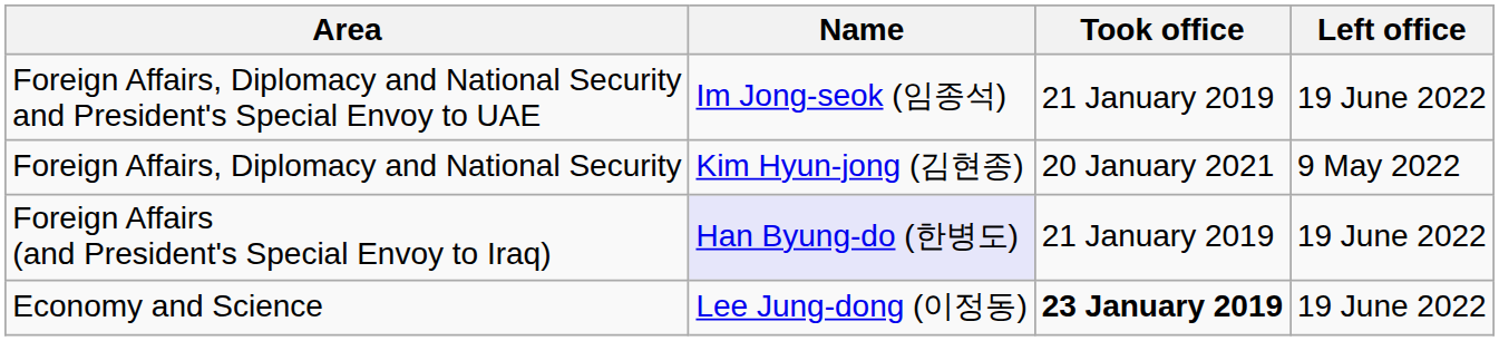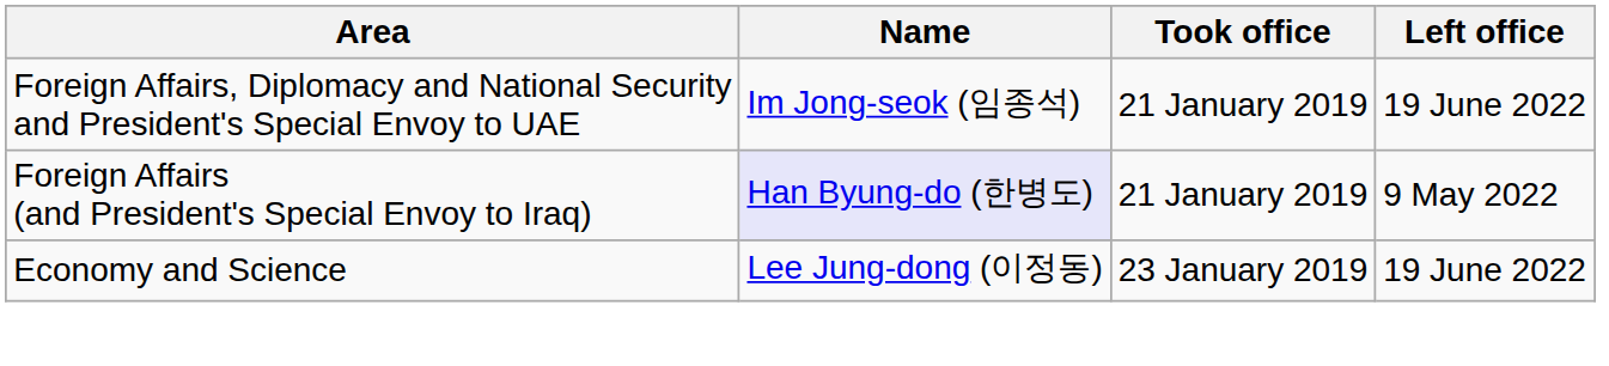 <table class="wikitable">
 <tr>
 <th>Area</th>
 <th>Name</th>
 <th>Took office</th>
 <th>Left office</th>
 </tr>
 <tr>
 <td>Foreign Affairs, Diplomacy and National Security<br>and President's Special Envoy to UAE</td>
 <td><a href='#'>Im Jong-seok</a> (임종석)</td>
 <td>21 January 2019</td>
 <td>19 June 2022</td>
 </tr>
 <tr>
-<td>Foreign Affairs, Diplomacy and National Security</td>
-<td><a href='#'>Kim Hyun-jong</a> (김현종)</td>
-<td>20 January 2021</td>
-<td>9 May 2022</td>
-</tr>
-<tr>
 <td>Foreign Affairs<br>(and President's Special Envoy to Iraq)</td>
 <td style="background: lavender;"><a href='#'>Han Byung-do</a> (한병도)</td>
 <td>21 January 2019</td>
-<td>19 June 2022</td>
+<td>9 May 2022</td>
 </tr>
 <tr>
 <td>Economy and Science</td>
 <td><a href='#'>Lee Jung-dong</a> (이정동)</td>
-<td><strong>23 January 2019</strong></td>
+<td>23 January 2019</td>
 <td>19 June 2022</td>
 </tr>
 </table>
